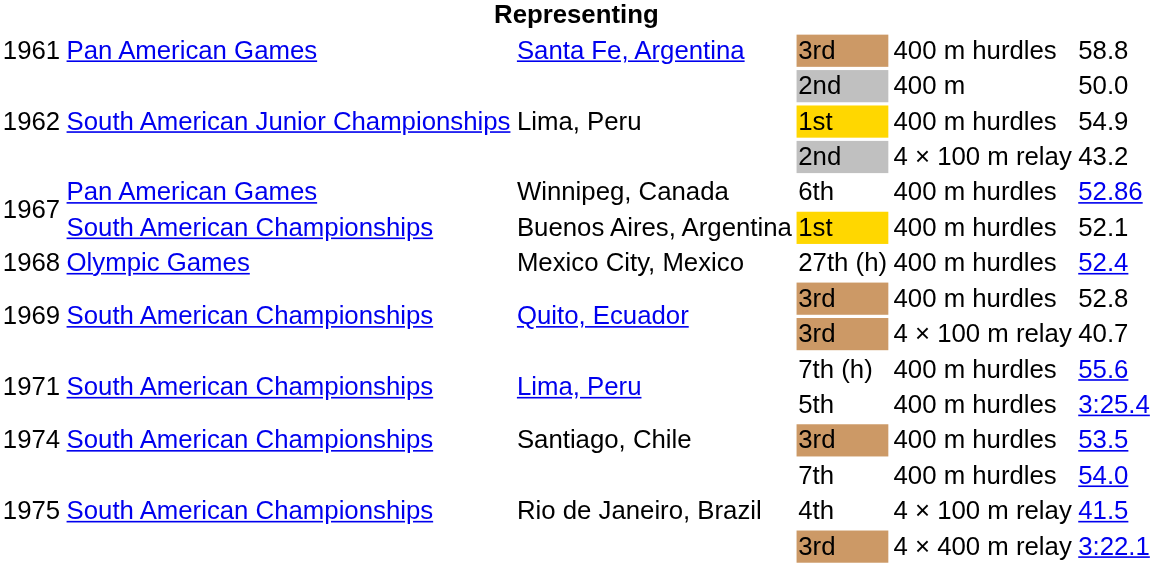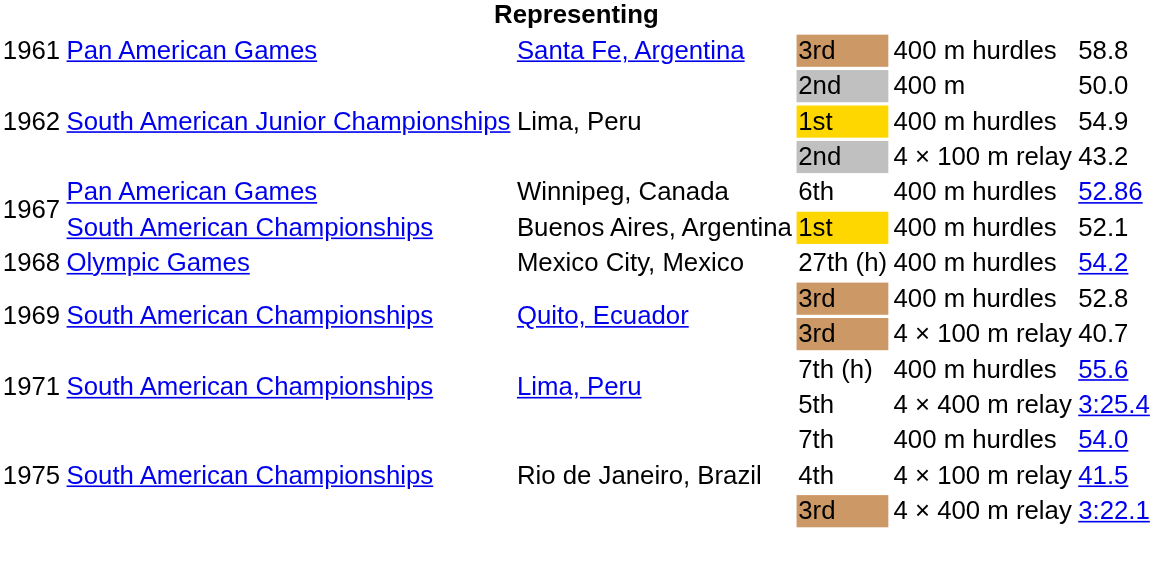 <table>
 <tr>
 <th colspan="6">Representing </th>
 </tr>
 <tr>
 <td>1961</td>
 <td><a href='#'>Pan American Games</a></td>
 <td><a href='#'>Santa Fe, Argentina</a></td>
 <td bgcolor=cc9966>3rd</td>
 <td>400 m hurdles</td>
 <td>58.8</td>
 </tr>
 <tr>
 <td rowspan=3>1962</td>
 <td rowspan=3><a href='#'>South American Junior Championships</a></td>
 <td rowspan=3>Lima, Peru</td>
 <td bgcolor=silver>2nd</td>
 <td>400 m</td>
 <td>50.0</td>
 </tr>
 <tr>
 <td bgcolor=gold>1st</td>
 <td>400 m hurdles</td>
 <td>54.9</td>
 </tr>
 <tr>
 <td bgcolor=silver>2nd</td>
 <td>4 × 100 m relay</td>
 <td>43.2</td>
 </tr>
 <tr>
 <td rowspan=2>1967</td>
 <td><a href='#'>Pan American Games</a></td>
 <td>Winnipeg, Canada</td>
 <td>6th</td>
 <td>400 m hurdles</td>
 <td><a href='#'>52.86</a></td>
 </tr>
 <tr>
 <td><a href='#'>South American Championships</a></td>
 <td>Buenos Aires, Argentina</td>
 <td bgcolor=gold>1st</td>
 <td>400 m hurdles</td>
 <td>52.1</td>
 </tr>
 <tr>
 <td>1968</td>
 <td><a href='#'>Olympic Games</a></td>
 <td>Mexico City, Mexico</td>
 <td>27th (h)</td>
 <td>400 m hurdles</td>
-<td><a href='#'>52.4</a></td>
+<td><a href='#'>54.2</a></td>
 </tr>
 <tr>
 <td rowspan=2>1969</td>
 <td rowspan=2><a href='#'>South American Championships</a></td>
 <td rowspan=2><a href='#'>Quito, Ecuador</a></td>
 <td bgcolor=cc9966>3rd</td>
 <td>400 m hurdles</td>
 <td>52.8</td>
 </tr>
 <tr>
 <td bgcolor=cc9966>3rd</td>
 <td>4 × 100 m relay</td>
 <td>40.7</td>
 </tr>
 <tr>
 <td rowspan=2>1971</td>
 <td rowspan=2><a href='#'>South American Championships</a></td>
 <td rowspan=2><a href='#'>Lima, Peru</a></td>
 <td>7th (h)</td>
 <td>400 m hurdles</td>
 <td><a href='#'>55.6</a></td>
 </tr>
 <tr>
 <td>5th</td>
-<td>400 m hurdles</td>
+<td>4 × 400 m relay</td>
 <td><a href='#'>3:25.4</a></td>
-</tr>
-<tr>
-<td>1974</td>
-<td><a href='#'>South American Championships</a></td>
-<td>Santiago, Chile</td>
-<td bgcolor=cc9966>3rd</td>
-<td>400 m hurdles</td>
-<td><a href='#'>53.5</a></td>
 </tr>
 <tr>
 <td rowspan=3>1975</td>
 <td rowspan=3><a href='#'>South American Championships</a></td>
 <td rowspan=3>Rio de Janeiro, Brazil</td>
 <td>7th</td>
 <td>400 m hurdles</td>
 <td><a href='#'>54.0</a></td>
 </tr>
 <tr>
 <td>4th</td>
 <td>4 × 100 m relay</td>
 <td><a href='#'>41.5</a></td>
 </tr>
 <tr>
 <td bgcolor=cc9966>3rd</td>
 <td>4 × 400 m relay</td>
 <td><a href='#'>3:22.1</a></td>
 </tr>
 </table>
